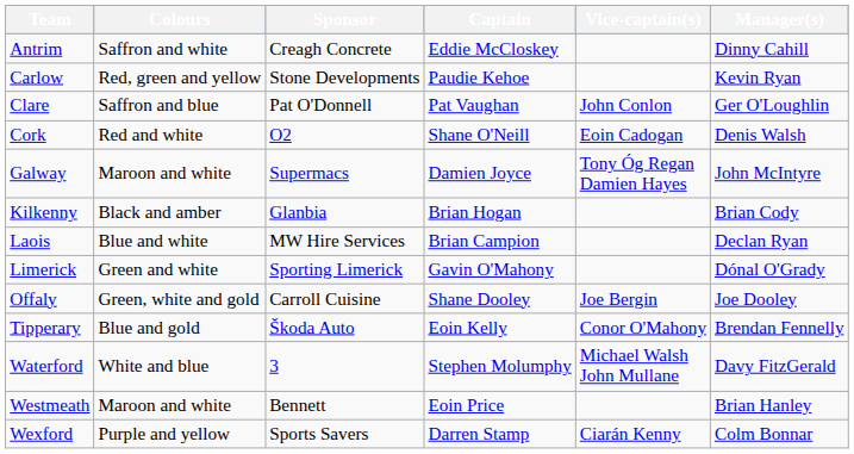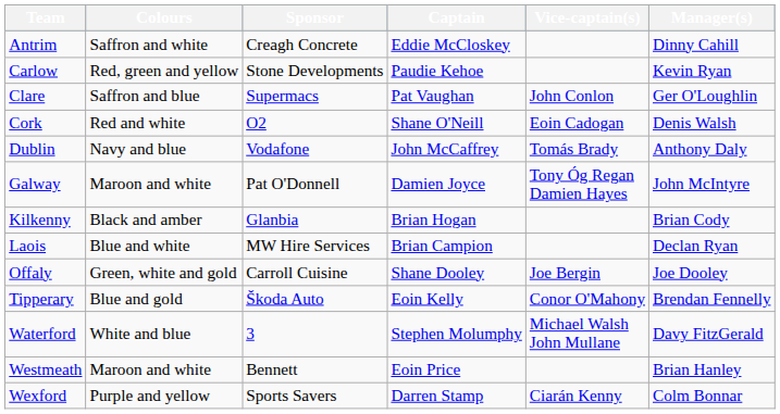 <table class="wikitable" style="margin:0.5em auto">
 <tr style="background:#069; color:white;">
 <th rowspan="2">Team</th>
 <th rowspan="2">Colours</th>
 <th rowspan="2">Sponsor</th>
 <th rowspan="2">Captain</th>
 <th rowspan="2">Vice-captain(s)</th>
 <th rowspan="2">Manager(s)</th>
 </tr>
 <tr>
 </tr>
 <tr>
 <td><a href='#'>Antrim</a></td>
 <td>Saffron and white</td>
 <td>Creagh Concrete</td>
 <td><a href='#'>Eddie McCloskey</a></td>
 <td></td>
 <td><a href='#'>Dinny Cahill</a></td>
 </tr>
 <tr>
 <td><a href='#'>Carlow</a></td>
 <td>Red, green and yellow</td>
 <td>Stone Developments</td>
 <td><a href='#'>Paudie Kehoe</a></td>
 <td></td>
 <td><a href='#'>Kevin Ryan</a></td>
 </tr>
 <tr>
 <td><a href='#'>Clare</a></td>
 <td>Saffron and blue</td>
-<td>Pat O'Donnell</td>
+<td><a href='#'>Supermacs</a></td>
 <td><a href='#'>Pat Vaughan</a></td>
 <td><a href='#'>John Conlon</a></td>
 <td><a href='#'>Ger O'Loughlin</a></td>
 </tr>
 <tr>
 <td><a href='#'>Cork</a></td>
 <td>Red and white</td>
 <td><a href='#'>O2</a></td>
 <td><a href='#'>Shane O'Neill</a></td>
 <td><a href='#'>Eoin Cadogan</a></td>
 <td><a href='#'>Denis Walsh</a></td>
 </tr>
 <tr>
+<td><a href='#'>Dublin</a></td>
+<td>Navy and blue</td>
+<td><a href='#'>Vodafone</a></td>
+<td><a href='#'>John McCaffrey</a></td>
+<td><a href='#'>Tomás Brady</a></td>
+<td><a href='#'>Anthony Daly</a></td>
+</tr>
+<tr>
 <td><a href='#'>Galway</a></td>
 <td>Maroon and white</td>
-<td><a href='#'>Supermacs</a></td>
+<td>Pat O'Donnell</td>
 <td><a href='#'>Damien Joyce</a></td>
 <td><a href='#'>Tony Óg Regan</a><br><a href='#'>Damien Hayes</a></td>
 <td><a href='#'>John McIntyre</a></td>
 </tr>
 <tr>
 <td><a href='#'>Kilkenny</a></td>
 <td>Black and amber</td>
 <td><a href='#'>Glanbia</a></td>
 <td><a href='#'>Brian Hogan</a></td>
 <td></td>
 <td><a href='#'>Brian Cody</a></td>
 </tr>
 <tr>
 <td><a href='#'>Laois</a></td>
 <td>Blue and white</td>
 <td>MW Hire Services</td>
 <td><a href='#'>Brian Campion</a></td>
 <td></td>
 <td><a href='#'>Declan Ryan</a></td>
-</tr>
-<tr>
-<td><a href='#'>Limerick</a></td>
-<td>Green and white</td>
-<td><a href='#'>Sporting Limerick</a></td>
-<td><a href='#'>Gavin O'Mahony</a></td>
-<td></td>
-<td><a href='#'>Dónal O'Grady</a></td>
 </tr>
 <tr>
 <td><a href='#'>Offaly</a></td>
 <td>Green, white and gold</td>
 <td>Carroll Cuisine</td>
 <td><a href='#'>Shane Dooley</a></td>
 <td><a href='#'>Joe Bergin</a></td>
 <td><a href='#'>Joe Dooley</a></td>
 </tr>
 <tr>
 <td><a href='#'>Tipperary</a></td>
 <td>Blue and gold</td>
 <td><a href='#'>Škoda Auto</a></td>
 <td><a href='#'>Eoin Kelly</a></td>
 <td><a href='#'>Conor O'Mahony</a></td>
 <td><a href='#'>Brendan Fennelly</a></td>
 </tr>
 <tr>
 <td><a href='#'>Waterford</a></td>
 <td>White and blue</td>
 <td><a href='#'>3</a></td>
 <td><a href='#'>Stephen Molumphy</a></td>
 <td><a href='#'>Michael Walsh</a><br><a href='#'>John Mullane</a></td>
 <td><a href='#'>Davy FitzGerald</a></td>
 </tr>
 <tr>
 <td><a href='#'>Westmeath</a></td>
 <td>Maroon and white</td>
 <td>Bennett</td>
 <td><a href='#'>Eoin Price</a></td>
 <td></td>
 <td><a href='#'>Brian Hanley</a></td>
 </tr>
 <tr>
 <td><a href='#'>Wexford</a></td>
 <td>Purple and yellow</td>
 <td>Sports Savers</td>
 <td><a href='#'>Darren Stamp</a></td>
 <td><a href='#'>Ciarán Kenny</a></td>
 <td><a href='#'>Colm Bonnar</a></td>
 </tr>
 </table>
